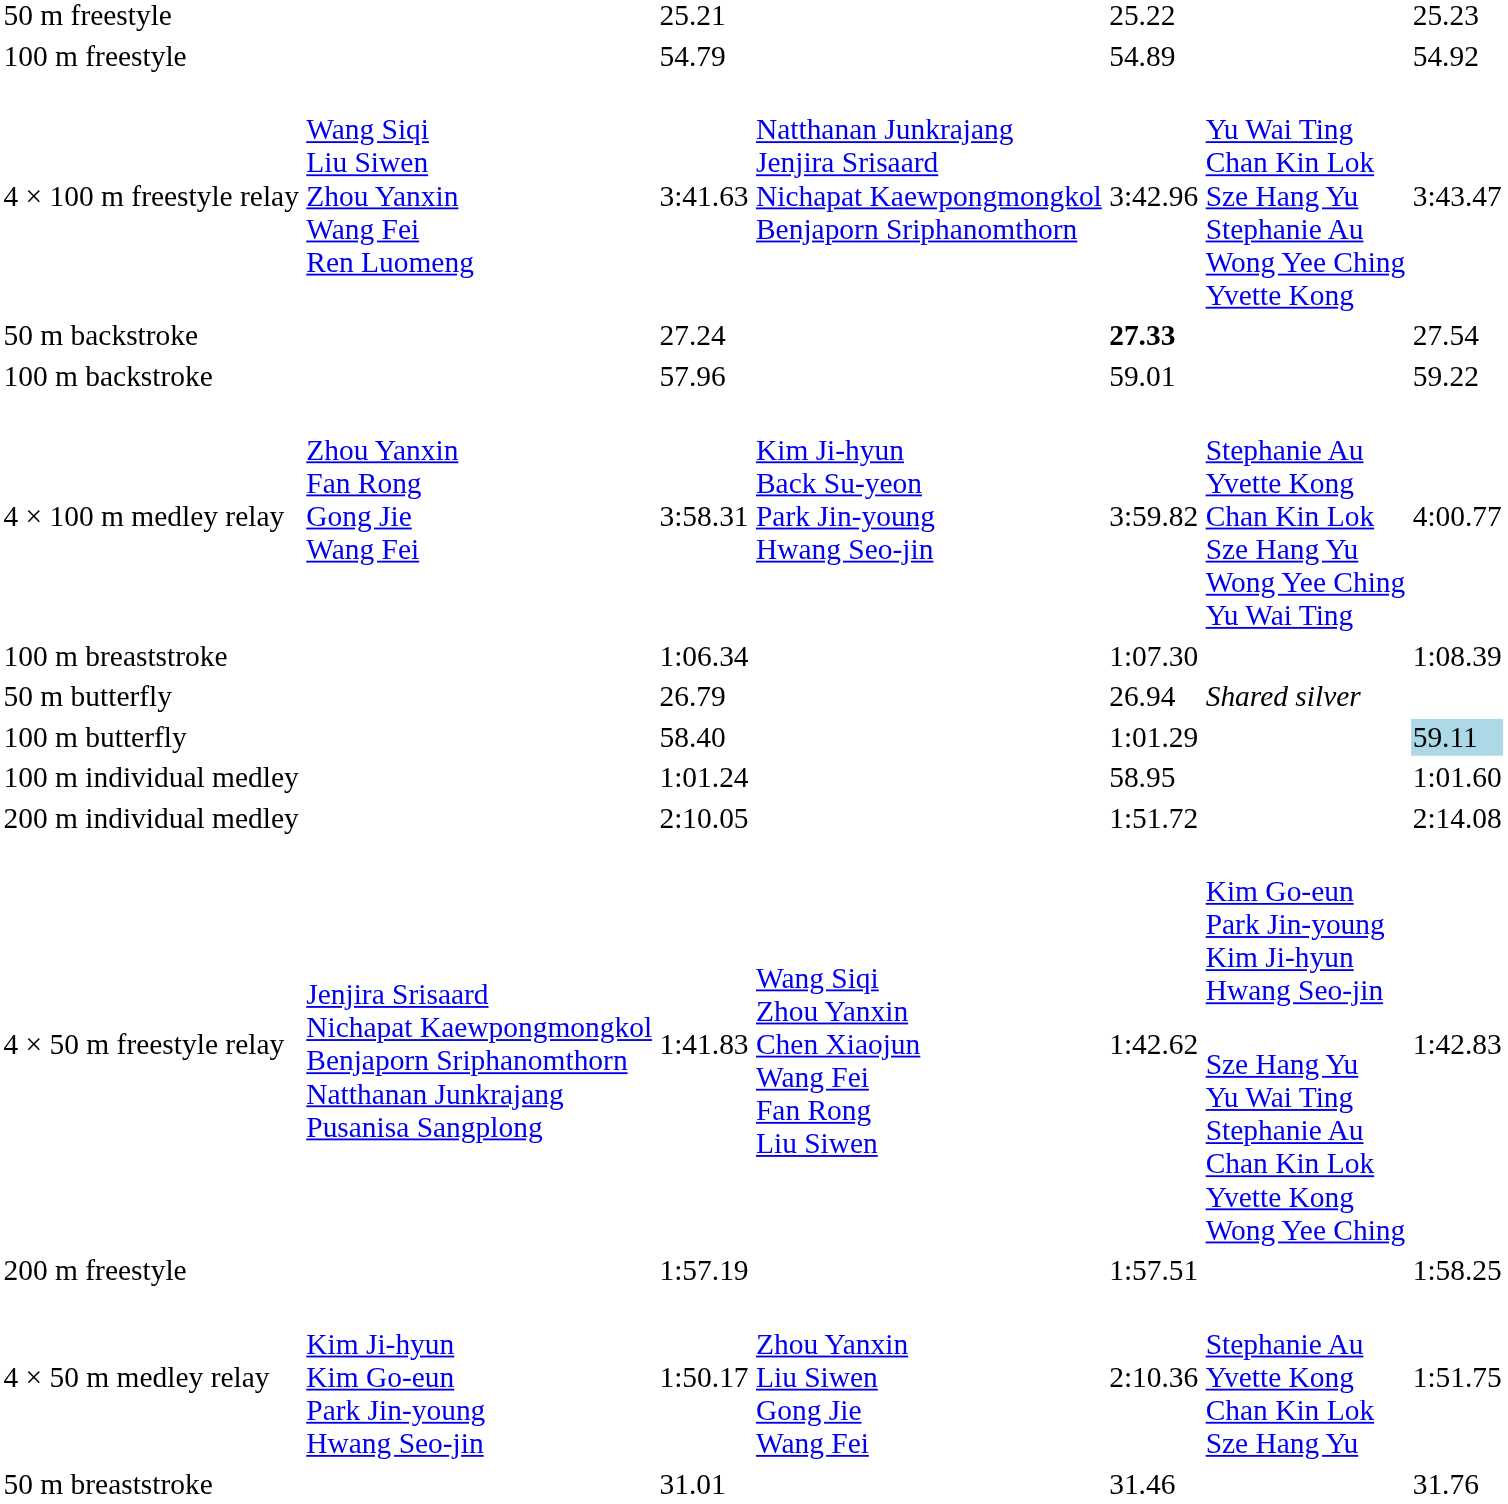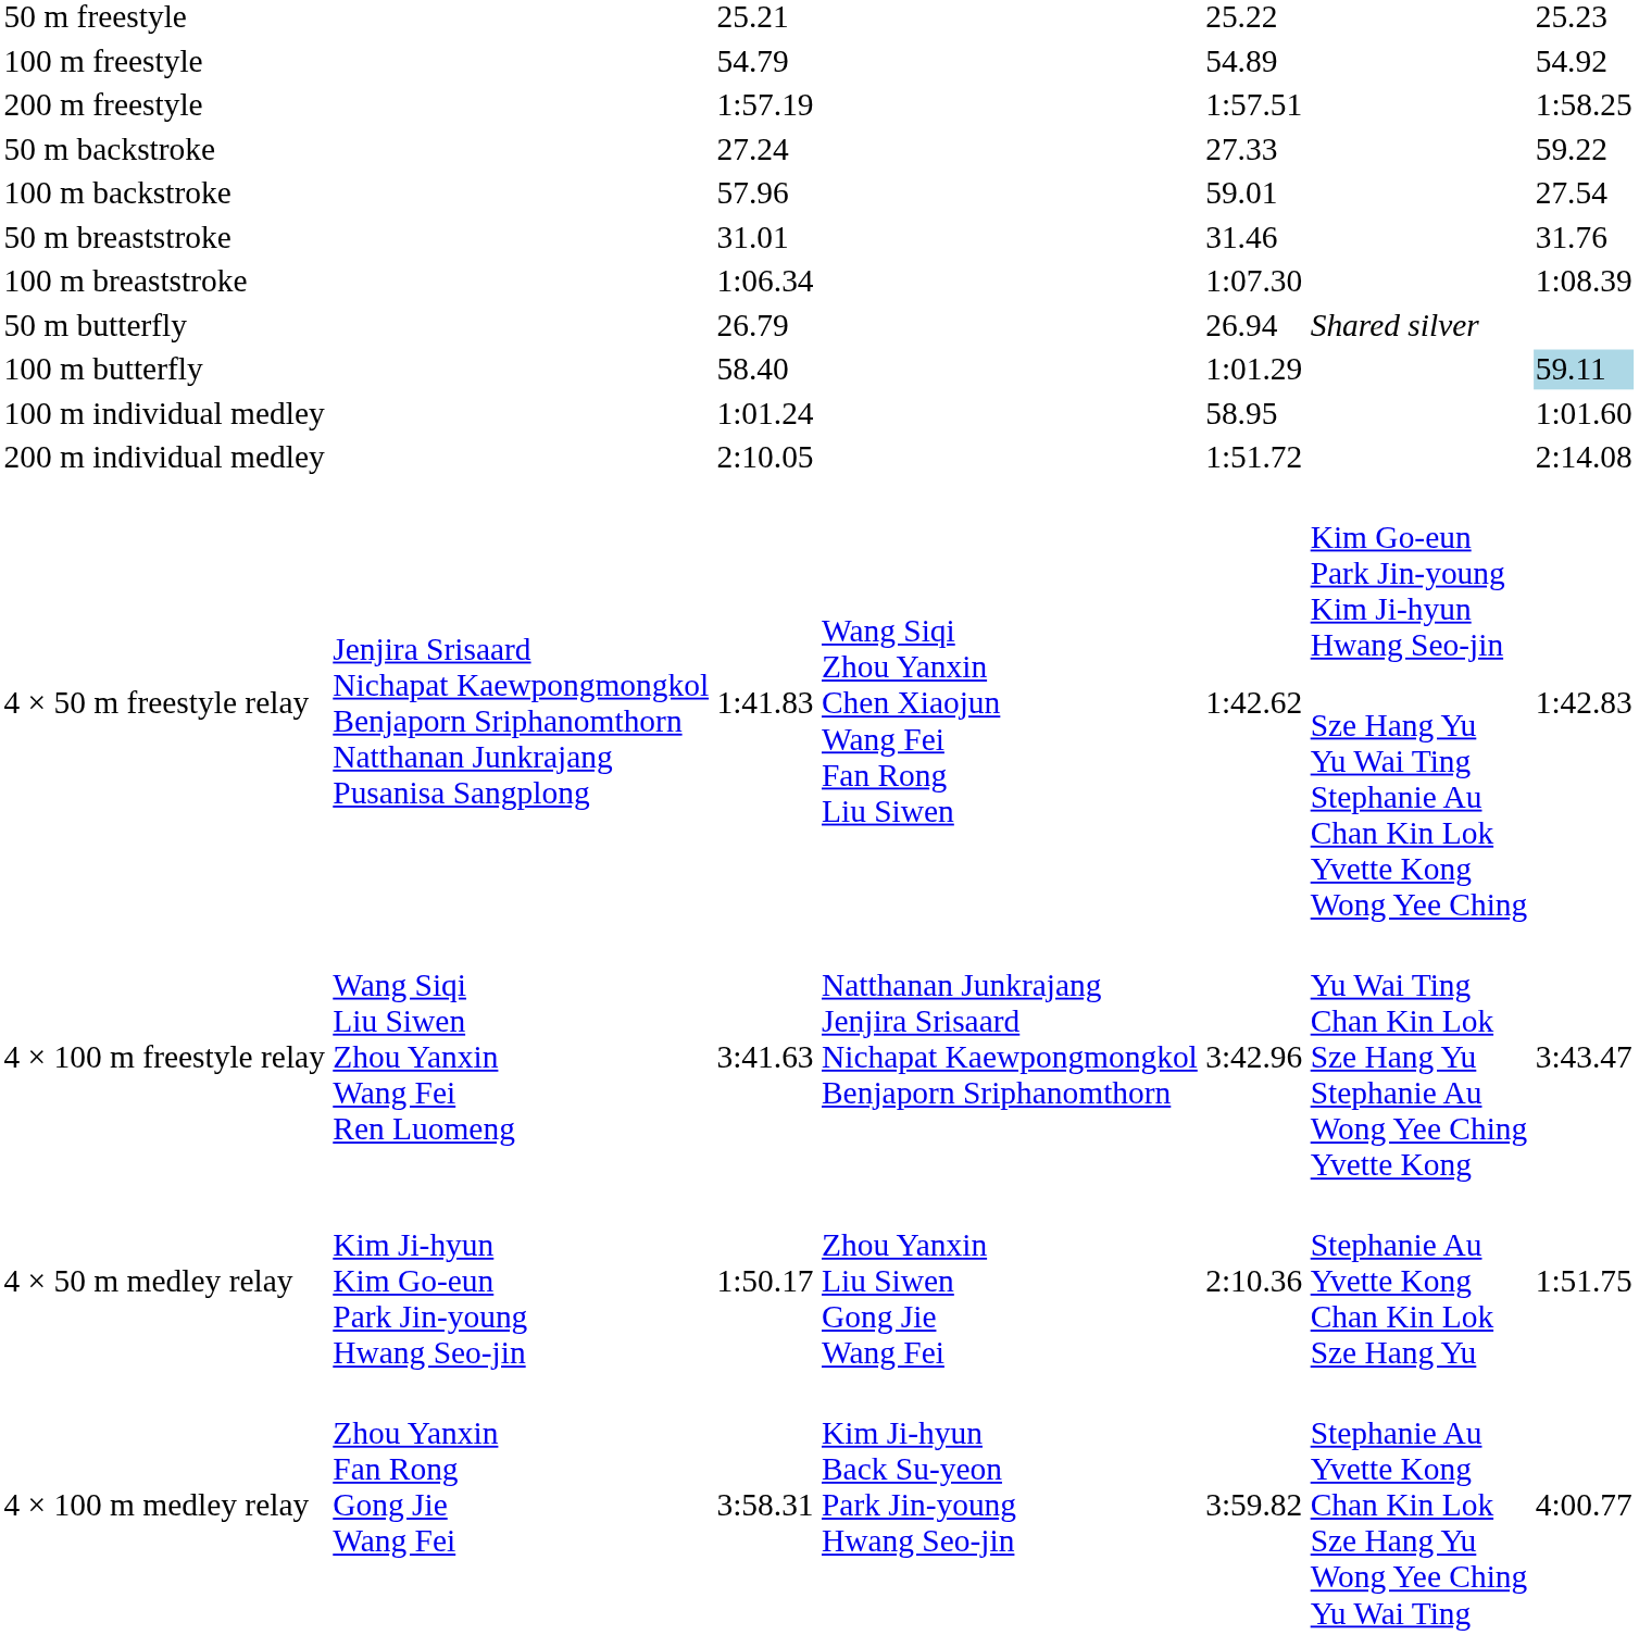 <table>
 <tr>
 <td>50 m freestyle</td>
 <td></td>
 <td>25.21</td>
 <td></td>
 <td>25.22</td>
 <td></td>
 <td>25.23</td>
 </tr>
 <tr>
 <td>100 m freestyle</td>
 <td></td>
 <td>54.79</td>
 <td></td>
 <td>54.89</td>
 <td></td>
 <td>54.92</td>
 </tr>
 <tr>
-<td>4 × 100 m freestyle relay</td>
-<td valign=top><br><a href='#'>Wang Siqi</a><br><a href='#'>Liu Siwen</a><br><a href='#'>Zhou Yanxin</a><br><a href='#'>Wang Fei</a><br><a href='#'>Ren Luomeng</a></td>
-<td>3:41.63<br></td>
-<td valign=top><br><a href='#'>Natthanan Junkrajang</a><br><a href='#'>Jenjira Srisaard</a><br><a href='#'>Nichapat Kaewpongmongkol</a><br><a href='#'>Benjaporn Sriphanomthorn</a></td>
-<td>3:42.96</td>
-<td valign=top><br><a href='#'>Yu Wai Ting</a><br><a href='#'>Chan Kin Lok</a><br><a href='#'>Sze Hang Yu</a><br><a href='#'>Stephanie Au</a><br><a href='#'>Wong Yee Ching</a><br><a href='#'>Yvette Kong</a></td>
-<td>3:43.47</td>
+<td>200 m freestyle</td>
+<td></td>
+<td>1:57.19<br></td>
+<td></td>
+<td>1:57.51</td>
+<td></td>
+<td>1:58.25</td>
 </tr>
 <tr>
 <td>50 m backstroke</td>
 <td></td>
 <td>27.24<br></td>
 <td></td>
-<td><strong>27.33</strong></td>
+<td>27.33</td>
 <td></td>
-<td>27.54</td>
+<td>59.22</td>
 </tr>
 <tr>
 <td>100 m backstroke</td>
 <td></td>
 <td>57.96<br></td>
 <td></td>
 <td>59.01</td>
 <td></td>
-<td>59.22</td>
+<td>27.54</td>
 </tr>
 <tr>
-<td>4 × 100 m medley relay</td>
-<td valign=top><br><a href='#'>Zhou Yanxin</a><br><a href='#'>Fan Rong</a><br><a href='#'>Gong Jie</a><br><a href='#'>Wang Fei</a></td>
-<td>3:58.31<br></td>
-<td valign=top><br><a href='#'>Kim Ji-hyun</a><br><a href='#'>Back Su-yeon</a><br><a href='#'>Park Jin-young</a><br><a href='#'>Hwang Seo-jin</a></td>
-<td>3:59.82</td>
-<td valign=top><br><a href='#'>Stephanie Au</a><br><a href='#'>Yvette Kong</a><br><a href='#'>Chan Kin Lok</a><br><a href='#'>Sze Hang Yu</a><br><a href='#'>Wong Yee Ching</a><br><a href='#'>Yu Wai Ting</a></td>
-<td>4:00.77</td>
+<td>50 m breaststroke</td>
+<td></td>
+<td>31.01<br></td>
+<td></td>
+<td>31.46</td>
+<td></td>
+<td>31.76</td>
 </tr>
 <tr>
 <td>100 m breaststroke</td>
 <td></td>
 <td>1:06.34<br></td>
 <td></td>
 <td>1:07.30</td>
 <td></td>
 <td>1:08.39</td>
 </tr>
 <tr>
 <td rowspan=2>50 m butterfly</td>
 <td rowspan=2></td>
 <td rowspan=2>26.79</td>
 <td></td>
 <td rowspan=2>26.94</td>
 <td rowspan=2><em>Shared silver</em></td>
 <td rowspan=2></td>
 </tr>
 <tr>
 <td></td>
 </tr>
 <tr>
 <td>100 m butterfly</td>
 <td></td>
 <td>58.40</td>
 <td></td>
 <td>1:01.29</td>
 <td></td>
 <td style="background: lightblue;">59.11</td>
 </tr>
 <tr>
 <td>100 m individual medley</td>
 <td></td>
 <td>1:01.24<br></td>
 <td></td>
 <td>58.95</td>
 <td></td>
 <td>1:01.60</td>
 </tr>
 <tr>
 <td>200 m individual medley</td>
 <td></td>
 <td>2:10.05<br></td>
 <td></td>
 <td>1:51.72</td>
 <td></td>
 <td>2:14.08</td>
 </tr>
 <tr>
 <td rowspan=2>4 × 50 m freestyle relay</td>
 <td rowspan=2><br><a href='#'>Jenjira Srisaard</a><br><a href='#'>Nichapat Kaewpongmongkol</a><br><a href='#'>Benjaporn Sriphanomthorn</a><br><a href='#'>Natthanan Junkrajang</a><br><a href='#'>Pusanisa Sangplong</a></td>
 <td rowspan=2>1:41.83</td>
 <td rowspan=2><br><a href='#'>Wang Siqi</a><br><a href='#'>Zhou Yanxin</a><br><a href='#'>Chen Xiaojun</a><br><a href='#'>Wang Fei</a><br><a href='#'>Fan Rong</a><br><a href='#'>Liu Siwen</a></td>
 <td rowspan=2>1:42.62</td>
 <td><br><a href='#'>Kim Go-eun</a><br><a href='#'>Park Jin-young</a><br><a href='#'>Kim Ji-hyun</a><br><a href='#'>Hwang Seo-jin</a></td>
 <td rowspan=2>1:42.83</td>
 </tr>
 <tr>
 <td><br><a href='#'>Sze Hang Yu</a><br><a href='#'>Yu Wai Ting</a><br><a href='#'>Stephanie Au</a><br><a href='#'>Chan Kin Lok</a><br><a href='#'>Yvette Kong</a><br><a href='#'>Wong Yee Ching</a></td>
 </tr>
 <tr>
-<td>200 m freestyle</td>
-<td></td>
-<td>1:57.19<br></td>
-<td></td>
-<td>1:57.51</td>
-<td></td>
-<td>1:58.25</td>
+<td>4 × 100 m freestyle relay</td>
+<td valign=top><br><a href='#'>Wang Siqi</a><br><a href='#'>Liu Siwen</a><br><a href='#'>Zhou Yanxin</a><br><a href='#'>Wang Fei</a><br><a href='#'>Ren Luomeng</a></td>
+<td>3:41.63<br></td>
+<td valign=top><br><a href='#'>Natthanan Junkrajang</a><br><a href='#'>Jenjira Srisaard</a><br><a href='#'>Nichapat Kaewpongmongkol</a><br><a href='#'>Benjaporn Sriphanomthorn</a></td>
+<td>3:42.96</td>
+<td valign=top><br><a href='#'>Yu Wai Ting</a><br><a href='#'>Chan Kin Lok</a><br><a href='#'>Sze Hang Yu</a><br><a href='#'>Stephanie Au</a><br><a href='#'>Wong Yee Ching</a><br><a href='#'>Yvette Kong</a></td>
+<td>3:43.47</td>
 </tr>
 <tr>
 <td>4 × 50 m medley relay</td>
 <td><br><a href='#'>Kim Ji-hyun</a><br><a href='#'>Kim Go-eun</a><br><a href='#'>Park Jin-young</a><br><a href='#'>Hwang Seo-jin</a></td>
 <td>1:50.17<br></td>
 <td><br><a href='#'>Zhou Yanxin</a><br><a href='#'>Liu Siwen</a><br><a href='#'>Gong Jie</a><br><a href='#'>Wang Fei</a></td>
 <td>2:10.36</td>
 <td><br><a href='#'>Stephanie Au</a><br><a href='#'>Yvette Kong</a><br><a href='#'>Chan Kin Lok</a><br><a href='#'>Sze Hang Yu</a></td>
 <td>1:51.75</td>
 </tr>
 <tr>
-<td>50 m breaststroke</td>
-<td></td>
-<td>31.01<br></td>
-<td></td>
-<td>31.46</td>
-<td></td>
-<td>31.76</td>
+<td>4 × 100 m medley relay</td>
+<td valign=top><br><a href='#'>Zhou Yanxin</a><br><a href='#'>Fan Rong</a><br><a href='#'>Gong Jie</a><br><a href='#'>Wang Fei</a></td>
+<td>3:58.31<br></td>
+<td valign=top><br><a href='#'>Kim Ji-hyun</a><br><a href='#'>Back Su-yeon</a><br><a href='#'>Park Jin-young</a><br><a href='#'>Hwang Seo-jin</a></td>
+<td>3:59.82</td>
+<td valign=top><br><a href='#'>Stephanie Au</a><br><a href='#'>Yvette Kong</a><br><a href='#'>Chan Kin Lok</a><br><a href='#'>Sze Hang Yu</a><br><a href='#'>Wong Yee Ching</a><br><a href='#'>Yu Wai Ting</a></td>
+<td>4:00.77</td>
 </tr>
 </table>
